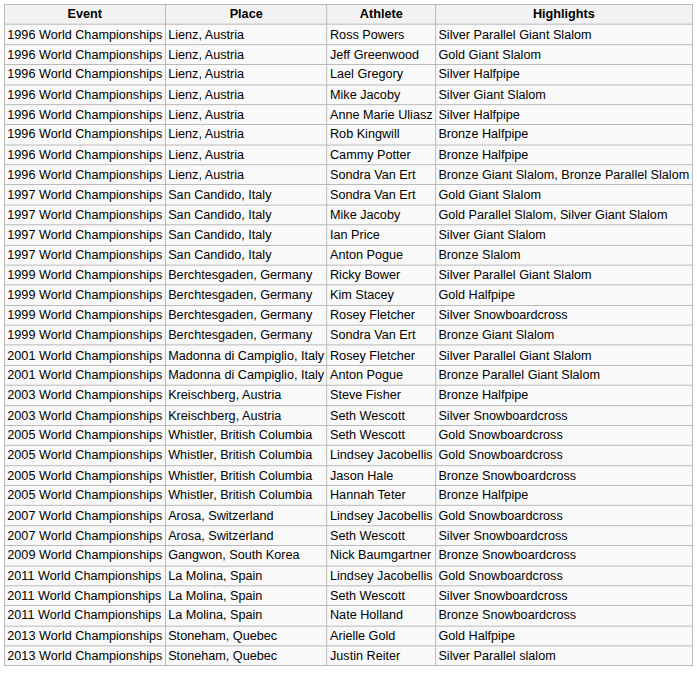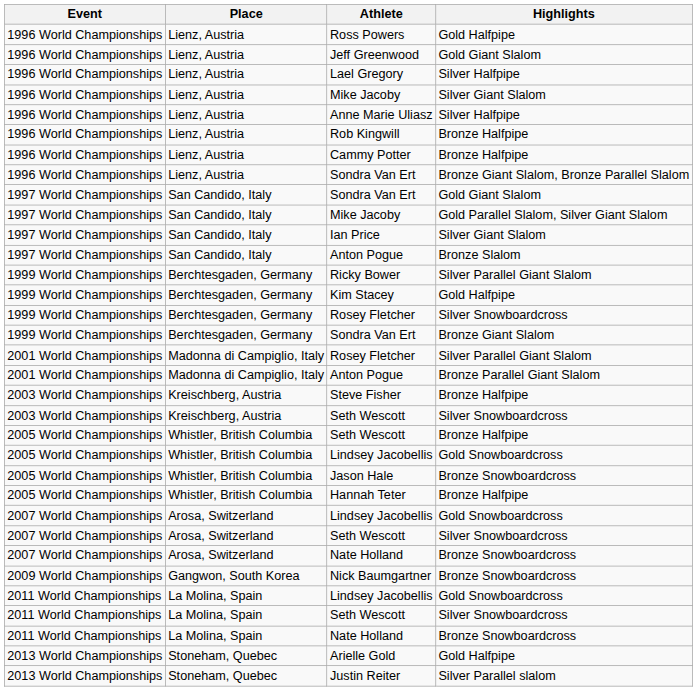 <table class="wikitable">
 <tr>
 <th>Event</th>
 <th>Place</th>
 <th>Athlete</th>
 <th>Highlights</th>
 </tr>
 <tr>
 <td>1996 World Championships</td>
 <td> Lienz, Austria</td>
 <td>Ross Powers</td>
-<td>Silver Parallel Giant Slalom</td>
+<td>Gold Halfpipe</td>
 </tr>
 <tr>
 <td>1996 World Championships</td>
 <td> Lienz, Austria</td>
 <td>Jeff Greenwood</td>
 <td>Gold Giant Slalom</td>
 </tr>
 <tr>
 <td>1996 World Championships</td>
 <td> Lienz, Austria</td>
 <td>Lael Gregory</td>
 <td>Silver Halfpipe</td>
 </tr>
 <tr>
 <td>1996 World Championships</td>
 <td> Lienz, Austria</td>
 <td>Mike Jacoby</td>
 <td>Silver Giant Slalom</td>
 </tr>
 <tr>
 <td>1996 World Championships</td>
 <td> Lienz, Austria</td>
 <td>Anne Marie Uliasz</td>
 <td>Silver Halfpipe</td>
 </tr>
 <tr>
 <td>1996 World Championships</td>
 <td> Lienz, Austria</td>
 <td>Rob Kingwill</td>
 <td>Bronze Halfpipe</td>
 </tr>
 <tr>
 <td>1996 World Championships</td>
 <td> Lienz, Austria</td>
 <td>Cammy Potter</td>
 <td>Bronze Halfpipe</td>
 </tr>
 <tr>
 <td>1996 World Championships</td>
 <td> Lienz, Austria</td>
 <td>Sondra Van Ert</td>
 <td>Bronze Giant Slalom, Bronze Parallel Slalom</td>
 </tr>
 <tr>
 <td>1997 World Championships</td>
 <td> San Candido, Italy</td>
 <td>Sondra Van Ert</td>
 <td>Gold Giant Slalom</td>
 </tr>
 <tr>
 <td>1997 World Championships</td>
 <td> San Candido, Italy</td>
 <td>Mike Jacoby</td>
 <td>Gold Parallel Slalom, Silver Giant Slalom</td>
 </tr>
 <tr>
 <td>1997 World Championships</td>
 <td> San Candido, Italy</td>
 <td>Ian Price</td>
 <td>Silver Giant Slalom</td>
 </tr>
 <tr>
 <td>1997 World Championships</td>
 <td> San Candido, Italy</td>
 <td>Anton Pogue</td>
 <td>Bronze Slalom</td>
 </tr>
 <tr>
 <td>1999 World Championships</td>
 <td> Berchtesgaden, Germany</td>
 <td>Ricky Bower</td>
 <td>Silver Parallel Giant Slalom</td>
 </tr>
 <tr>
 <td>1999 World Championships</td>
 <td> Berchtesgaden, Germany</td>
 <td>Kim Stacey</td>
 <td>Gold Halfpipe</td>
 </tr>
 <tr>
 <td>1999 World Championships</td>
 <td> Berchtesgaden, Germany</td>
 <td>Rosey Fletcher</td>
 <td>Silver Snowboardcross</td>
 </tr>
 <tr>
 <td>1999 World Championships</td>
 <td> Berchtesgaden, Germany</td>
 <td>Sondra Van Ert</td>
 <td>Bronze Giant Slalom</td>
 </tr>
 <tr>
 <td>2001 World Championships</td>
 <td> Madonna di Campiglio, Italy</td>
 <td>Rosey Fletcher</td>
 <td>Silver Parallel Giant Slalom</td>
 </tr>
 <tr>
 <td>2001 World Championships</td>
 <td> Madonna di Campiglio, Italy</td>
 <td>Anton Pogue</td>
 <td>Bronze Parallel Giant Slalom</td>
 </tr>
 <tr>
 <td>2003 World Championships</td>
 <td> Kreischberg, Austria</td>
 <td>Steve Fisher</td>
 <td>Bronze Halfpipe</td>
 </tr>
 <tr>
 <td>2003 World Championships</td>
 <td> Kreischberg, Austria</td>
 <td>Seth Wescott</td>
 <td>Silver Snowboardcross</td>
 </tr>
 <tr>
 <td>2005 World Championships</td>
 <td> Whistler, British Columbia</td>
 <td>Seth Wescott</td>
-<td>Gold Snowboardcross</td>
+<td>Bronze Halfpipe</td>
 </tr>
 <tr>
 <td>2005 World Championships</td>
 <td> Whistler, British Columbia</td>
 <td>Lindsey Jacobellis</td>
 <td>Gold Snowboardcross</td>
 </tr>
 <tr>
 <td>2005 World Championships</td>
 <td> Whistler, British Columbia</td>
 <td>Jason Hale</td>
 <td>Bronze Snowboardcross</td>
 </tr>
 <tr>
 <td>2005 World Championships</td>
 <td> Whistler, British Columbia</td>
 <td>Hannah Teter</td>
 <td>Bronze Halfpipe</td>
 </tr>
 <tr>
 <td>2007 World Championships</td>
 <td> Arosa, Switzerland</td>
 <td>Lindsey Jacobellis</td>
 <td>Gold Snowboardcross</td>
 </tr>
 <tr>
 <td>2007 World Championships</td>
 <td> Arosa, Switzerland</td>
 <td>Seth Wescott</td>
 <td>Silver Snowboardcross</td>
+</tr>
+<tr>
+<td>2007 World Championships</td>
+<td> Arosa, Switzerland</td>
+<td>Nate Holland</td>
+<td>Bronze Snowboardcross</td>
 </tr>
 <tr>
 <td>2009 World Championships</td>
 <td> Gangwon, South Korea</td>
 <td>Nick Baumgartner</td>
 <td>Bronze Snowboardcross</td>
 </tr>
 <tr>
 <td>2011 World Championships</td>
 <td> La Molina, Spain</td>
 <td>Lindsey Jacobellis</td>
 <td>Gold Snowboardcross</td>
 </tr>
 <tr>
 <td>2011 World Championships</td>
 <td> La Molina, Spain</td>
 <td>Seth Wescott</td>
 <td>Silver Snowboardcross</td>
 </tr>
 <tr>
 <td>2011 World Championships</td>
 <td> La Molina, Spain</td>
 <td>Nate Holland</td>
 <td>Bronze Snowboardcross</td>
 </tr>
 <tr>
 <td>2013 World Championships</td>
 <td> Stoneham, Quebec</td>
 <td>Arielle Gold</td>
 <td>Gold Halfpipe</td>
 </tr>
 <tr>
 <td>2013 World Championships</td>
 <td> Stoneham, Quebec</td>
 <td>Justin Reiter</td>
 <td>Silver Parallel slalom</td>
 </tr>
 </table>
